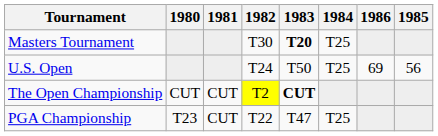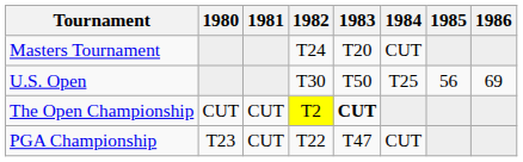 <table class="wikitable" style="font-size:95%;text-align:center;">
 <tr>
 <th>Tournament</th>
 <th>1980</th>
 <th>1981</th>
 <th>1982</th>
 <th>1983</th>
 <th>1984</th>
+<th>1985</th>
 <th>1986</th>
-<th>1985</th>
 </tr>
 <tr>
 <td align=left><a href='#'>Masters Tournament</a></td>
 <td style="background:#eeeeee;"></td>
 <td style="background:#eeeeee;"></td>
-<td>T30</td>
-<td><strong>T20</strong></td>
-<td>T25</td>
+<td>T24</td>
+<td>T20</td>
+<td>CUT</td>
 <td style="background:#eeeeee;"></td>
 <td style="background:#eeeeee;"></td>
 </tr>
 <tr>
 <td align=left><a href='#'>U.S. Open</a></td>
 <td style="background:#eeeeee;"></td>
 <td style="background:#eeeeee;"></td>
-<td>T24</td>
+<td>T30</td>
 <td>T50</td>
 <td>T25</td>
+<td>56</td>
 <td>69</td>
-<td>56</td>
 </tr>
 <tr>
 <td align=left><a href='#'>The Open Championship</a></td>
 <td>CUT</td>
 <td>CUT</td>
 <td style="background:yellow;">T2</td>
 <td><strong>CUT</strong></td>
 <td style="background:#eeeeee;"></td>
 <td style="background:#eeeeee;"></td>
 <td style="background:#eeeeee;"></td>
 </tr>
 <tr>
 <td align=left><a href='#'>PGA Championship</a></td>
 <td>T23</td>
 <td>CUT</td>
 <td>T22</td>
 <td>T47</td>
-<td>T25</td>
+<td>CUT</td>
 <td style="background:#eeeeee;"></td>
 <td style="background:#eeeeee;"></td>
 </tr>
 </table>
